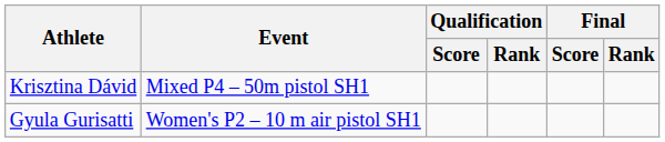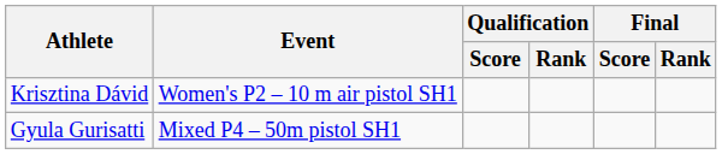 <table class=wikitable style="font-size:90%">
 <tr>
 <th rowspan="2">Athlete</th>
 <th rowspan="2">Event</th>
 <th colspan="2">Qualification</th>
 <th colspan="2">Final</th>
 </tr>
 <tr>
 <th>Score</th>
 <th>Rank</th>
 <th>Score</th>
 <th>Rank</th>
 </tr>
 <tr align=center>
 <td align=left><a href='#'>Krisztina Dávid</a></td>
-<td align=left><a href='#'>Mixed P4 – 50m pistol SH1</a></td>
+<td align=left><a href='#'>Women's P2 – 10 m air pistol SH1</a></td>
 <td></td>
 <td></td>
 <td></td>
 <td></td>
 </tr>
 <tr align=center>
 <td align=left><a href='#'>Gyula Gurisatti</a></td>
-<td align=left><a href='#'>Women's P2 – 10 m air pistol SH1</a></td>
+<td align=left><a href='#'>Mixed P4 – 50m pistol SH1</a></td>
 <td></td>
 <td></td>
 <td></td>
 <td></td>
 </tr>
 </table>
